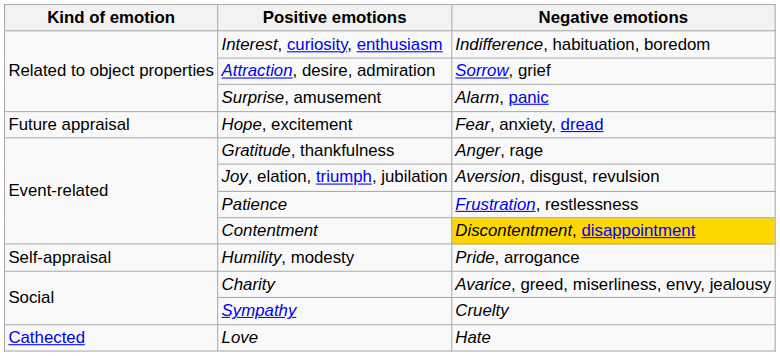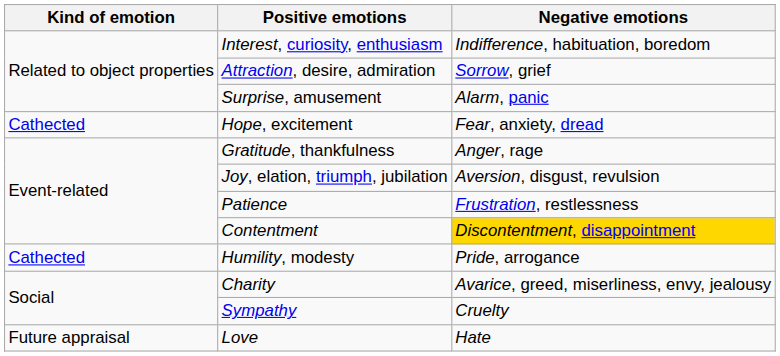 <table class="wikitable">
 <tr>
 <th>Kind of emotion</th>
 <th>Positive emotions</th>
 <th>Negative emotions</th>
 </tr>
 <tr>
 <td rowspan="3">Related to object properties</td>
 <td><em>Interest</em>, <a href='#'>curiosity</a>, <a href='#'>enthusiasm</a></td>
 <td><em>Indifference</em>, habituation, boredom</td>
 </tr>
 <tr>
 <td><em><a href='#'>Attraction</a></em>, desire, admiration</td>
 <td><em><a href='#'>Sorrow</a></em>, grief</td>
 </tr>
 <tr>
 <td><em>Surprise</em>, amusement</td>
 <td><em>Alarm</em>, <a href='#'>panic</a></td>
 </tr>
 <tr>
-<td>Future appraisal</td>
+<td><a href='#'>Cathected</a></td>
 <td><em>Hope</em>, excitement</td>
 <td><em>Fear</em>, anxiety, <a href='#'>dread</a></td>
 </tr>
 <tr>
 <td rowspan="4">Event-related</td>
 <td><em>Gratitude</em>, thankfulness</td>
 <td><em>Anger</em>, rage</td>
 </tr>
 <tr>
 <td><em>Joy</em>, elation, <a href='#'>triumph</a>, jubilation</td>
 <td><em>Aversion</em>, disgust, revulsion</td>
 </tr>
 <tr>
 <td><em>Patience</em></td>
 <td><em><a href='#'>Frustration</a></em>, restlessness</td>
 </tr>
 <tr>
 <td><em>Contentment</em></td>
 <td style="background: gold;"><em>Discontentment</em>, <a href='#'>disappointment</a></td>
 </tr>
 <tr>
-<td>Self-appraisal</td>
+<td><a href='#'>Cathected</a></td>
 <td><em>Humility</em>, modesty</td>
 <td><em>Pride</em>, arrogance</td>
 </tr>
 <tr>
 <td rowspan="2">Social</td>
 <td><em>Charity</em></td>
 <td><em>Avarice</em>, greed, miserliness, envy, jealousy</td>
 </tr>
 <tr>
 <td><em><a href='#'>Sympathy</a></em></td>
 <td><em>Cruelty</em></td>
 </tr>
 <tr>
-<td><a href='#'>Cathected</a></td>
+<td>Future appraisal</td>
 <td><em>Love</em></td>
 <td><em>Hate</em></td>
 </tr>
 </table>
